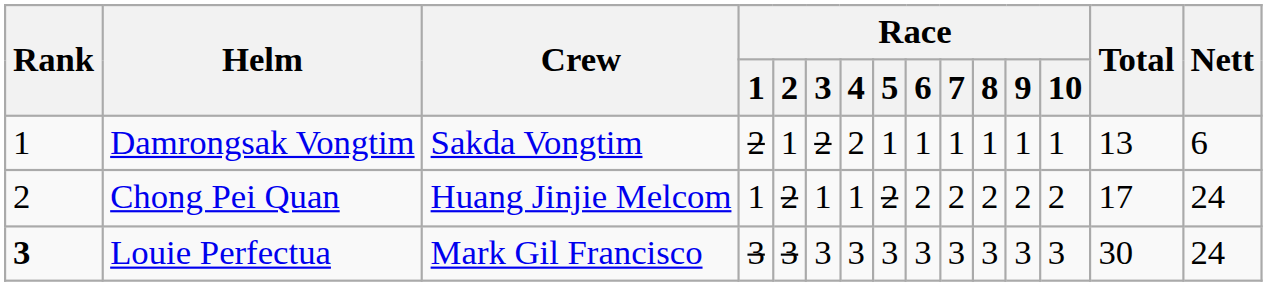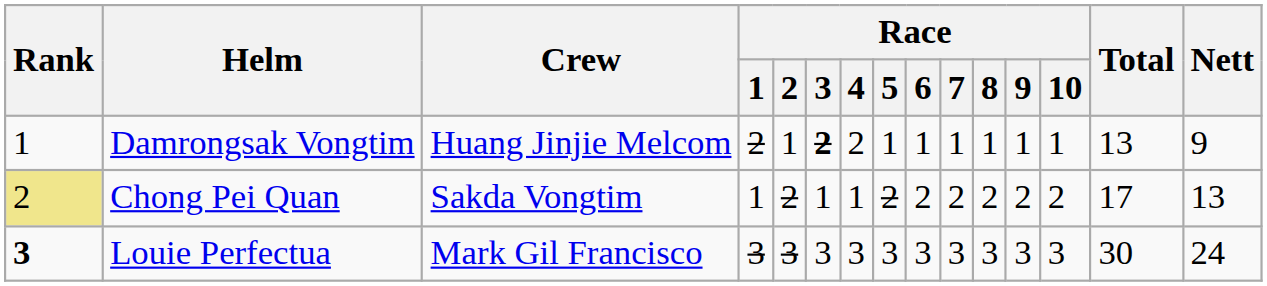 <table class=wikitable>
 <tr>
 <th rowspan=2>Rank</th>
 <th rowspan=2>Helm</th>
 <th rowspan=2>Crew</th>
 <th colspan=10>Race</th>
 <th rowspan=2>Total</th>
 <th rowspan=2>Nett</th>
 </tr>
 <tr>
 <th>1</th>
 <th>2</th>
 <th>3</th>
 <th>4</th>
 <th>5</th>
 <th>6</th>
 <th>7</th>
 <th>8</th>
 <th>9</th>
 <th>10</th>
 </tr>
 <tr>
 <td>1</td>
 <td> <a href='#'>Damrongsak Vongtim</a></td>
-<td><a href='#'>Sakda Vongtim</a></td>
+<td><a href='#'>Huang Jinjie Melcom</a></td>
 <td><s>2</s></td>
 <td>1</td>
-<td><s>2</s></td>
+<td><strong><s>2</s></strong></td>
 <td>2</td>
 <td>1</td>
 <td>1</td>
 <td>1</td>
 <td>1</td>
 <td>1</td>
 <td>1</td>
 <td>13</td>
-<td>6</td>
+<td>9</td>
 </tr>
 <tr>
-<td>2</td>
+<td style="background: khaki;">2</td>
 <td> <a href='#'>Chong Pei Quan</a></td>
-<td><a href='#'>Huang Jinjie Melcom</a></td>
+<td><a href='#'>Sakda Vongtim</a></td>
 <td>1</td>
 <td><s>2</s></td>
 <td>1</td>
 <td>1</td>
 <td><s>2</s></td>
 <td>2</td>
 <td>2</td>
 <td>2</td>
 <td>2</td>
 <td>2</td>
 <td>17</td>
-<td>24</td>
+<td>13</td>
 </tr>
 <tr>
 <td><strong>3</strong></td>
 <td> <a href='#'>Louie Perfectua</a></td>
 <td><a href='#'>Mark Gil Francisco</a></td>
 <td><s>3</s></td>
 <td><s>3</s></td>
 <td>3</td>
 <td>3</td>
 <td>3</td>
 <td>3</td>
 <td>3</td>
 <td>3</td>
 <td>3</td>
 <td>3</td>
 <td>30</td>
 <td>24</td>
 </tr>
 </table>
